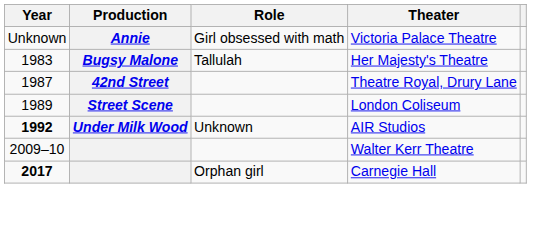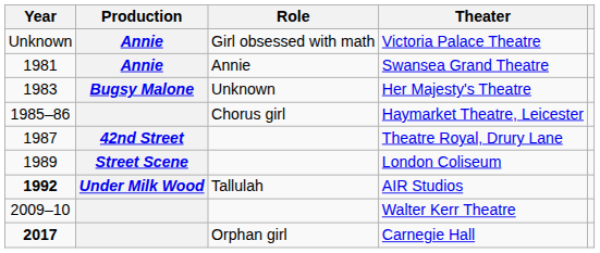 <table class="wikitable plainrowheaders sortable" style="margin-right: 0;">
 <tr>
 <th scope="col">Year</th>
 <th scope="col">Production</th>
 <th scope="col">Role</th>
 <th scope="col">Theater</th>
 <th scope="col" class="unsortable"></th>
 </tr>
 <tr>
 <td style="text-align:center;">Unknown</td>
 <th scope="row"><em><a href='#'>Annie</a></em></th>
 <td>Girl obsessed with math</td>
 <td><a href='#'>Victoria Palace Theatre</a></td>
 <td align=center></td>
 </tr>
 <tr>
+<td style="text-align:center;">1981</td>
+<th scope="row"><em><a href='#'>Annie</a></em></th>
+<td>Annie</td>
+<td><a href='#'>Swansea Grand Theatre</a></td>
+<td align=center></td>
+</tr>
+<tr>
 <td style="text-align:center;">1983</td>
 <th scope="row"><em><a href='#'>Bugsy Malone</a></em></th>
-<td>Tallulah</td>
+<td>Unknown</td>
 <td><a href='#'>Her Majesty's Theatre</a></td>
+<td align=center></td>
+</tr>
+<tr>
+<td style="text-align:center;">1985–86</td>
+<th scope="row"></th>
+<td>Chorus girl</td>
+<td><a href='#'>Haymarket Theatre, Leicester</a></td>
 <td align=center></td>
 </tr>
 <tr>
 <td style="text-align:center;">1987</td>
 <th scope="row"><em><a href='#'>42nd Street</a></em></th>
 <td></td>
 <td><a href='#'>Theatre Royal, Drury Lane</a></td>
 <td align=center></td>
 </tr>
 <tr>
 <td style="text-align:center;">1989</td>
 <th scope="row"><em><a href='#'>Street Scene</a></em></th>
 <td></td>
 <td><a href='#'>London Coliseum</a></td>
 <td align=center></td>
 </tr>
 <tr>
 <td style="text-align:center;"><strong>1992</strong></td>
 <th scope="row"><em><a href='#'>Under Milk Wood</a></em></th>
-<td>Unknown</td>
+<td>Tallulah</td>
 <td><a href='#'>AIR Studios</a></td>
 <td align=center></td>
 </tr>
 <tr>
 <td style="text-align:center;">2009–10</td>
 <th scope="row"></th>
 <td></td>
 <td><a href='#'>Walter Kerr Theatre</a></td>
 <td align=center></td>
 </tr>
 <tr>
 <td style="text-align:center;"><strong>2017</strong></td>
 <th scope="row"></th>
 <td>Orphan girl</td>
 <td><a href='#'>Carnegie Hall</a></td>
 <td align=center></td>
 </tr>
 </table>
